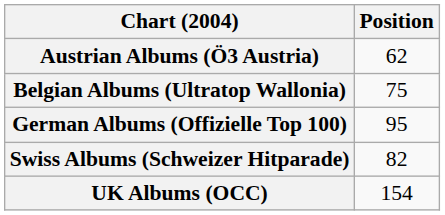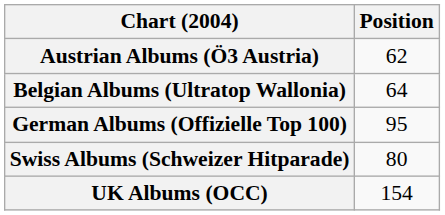 <table class="wikitable sortable plainrowheaders" style="text-align:center">
 <tr>
 <th scope="col">Chart (2004)</th>
 <th scope="col">Position</th>
 </tr>
 <tr>
 <th scope="row">Austrian Albums (Ö3 Austria)</th>
 <td>62</td>
 </tr>
 <tr>
 <th scope="row">Belgian Albums (Ultratop Wallonia)</th>
-<td>75</td>
+<td>64</td>
 </tr>
 <tr>
 <th scope="row">German Albums (Offizielle Top 100)</th>
 <td>95</td>
 </tr>
 <tr>
 <th scope="row">Swiss Albums (Schweizer Hitparade)</th>
-<td>82</td>
+<td>80</td>
 </tr>
 <tr>
 <th scope="row">UK Albums (OCC)</th>
 <td>154</td>
 </tr>
 </table>
